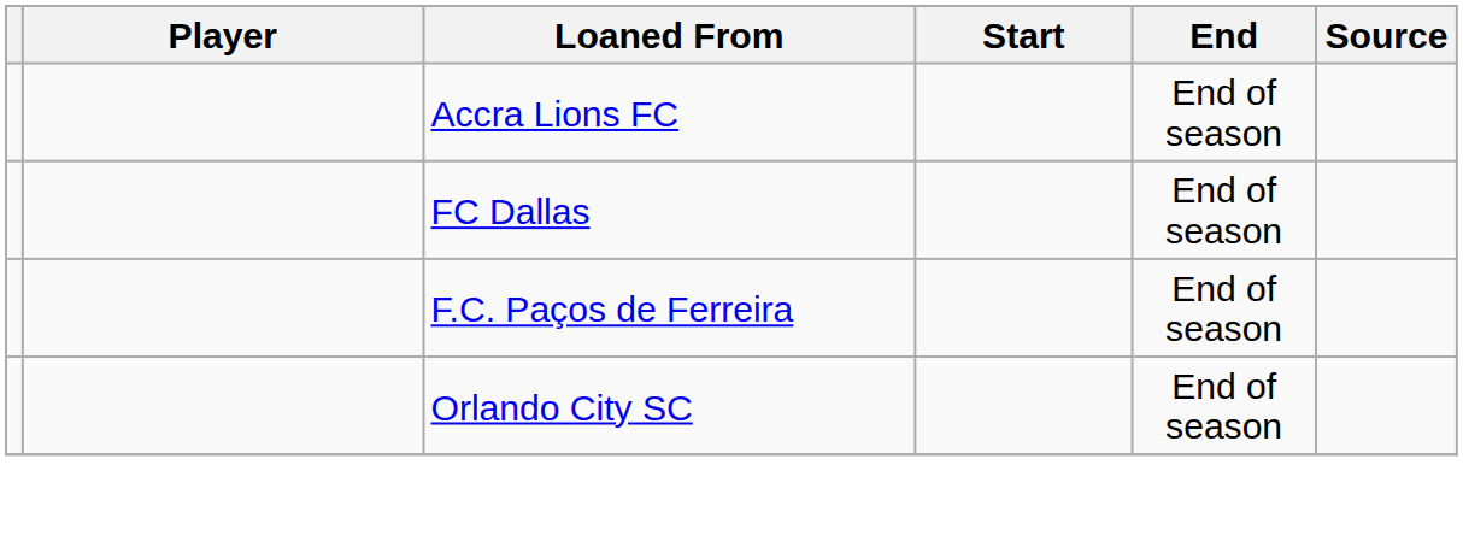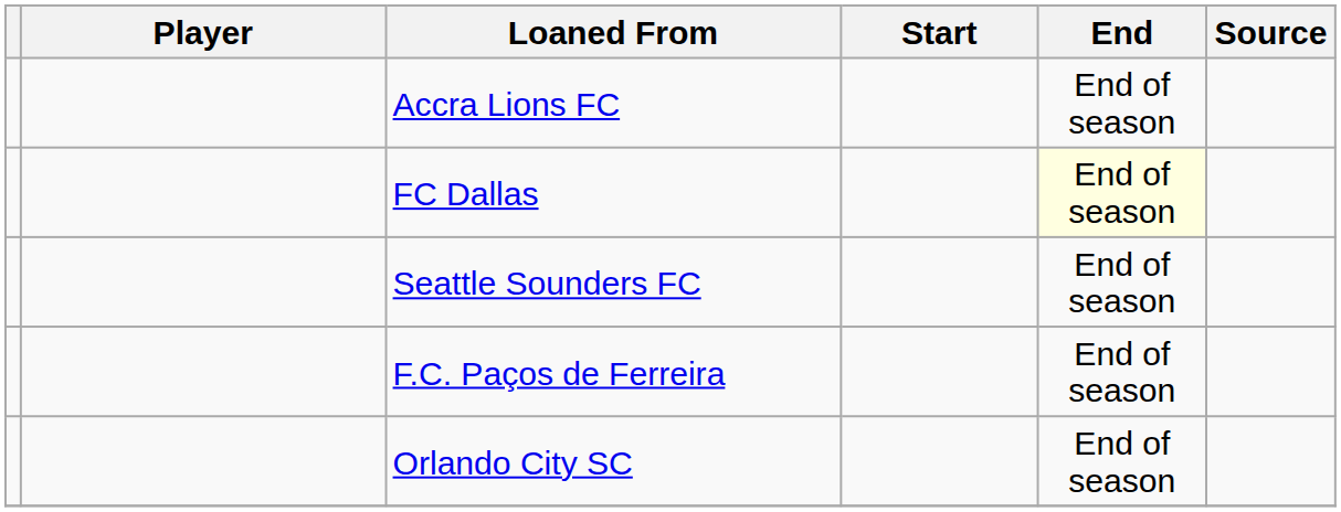 <table class="wikitable plainrowheaders sortable" style="font-size:95%">
 <tr>
 <th></th>
 <th scope="col" style="width:200px;">Player</th>
 <th scope="col" style="width:250px;">Loaned From</th>
 <th scope="col" style="width:100px;">Start</th>
 <th scope="col" style="width:78px;">End</th>
 <th>Source</th>
 </tr>
 <tr>
 <td align=center></td>
 <td></td>
 <td> <a href='#'>Accra Lions FC</a></td>
 <td align=center></td>
 <td align=center>End of season</td>
 <td align=center></td>
 </tr>
 <tr>
 <td align=center></td>
 <td></td>
 <td> <a href='#'>FC Dallas</a></td>
+<td align=center></td>
+<td align=center style="background: lightyellow;">End of season</td>
+<td align=center></td>
+</tr>
+<tr>
+<td align=center></td>
+<td></td>
+<td> <a href='#'>Seattle Sounders FC</a></td>
 <td align=center></td>
 <td align=center>End of season</td>
 <td align=center></td>
 </tr>
 <tr>
 <td align=center></td>
 <td></td>
 <td> <a href='#'>F.C. Paços de Ferreira</a></td>
 <td align=center></td>
 <td align=center>End of season</td>
 <td align=center></td>
 </tr>
 <tr>
 <td align=center></td>
 <td></td>
 <td> <a href='#'>Orlando City SC</a></td>
 <td align=center></td>
 <td align=center>End of season</td>
 <td align=center></td>
 </tr>
 <tr>
 </tr>
 </table>
